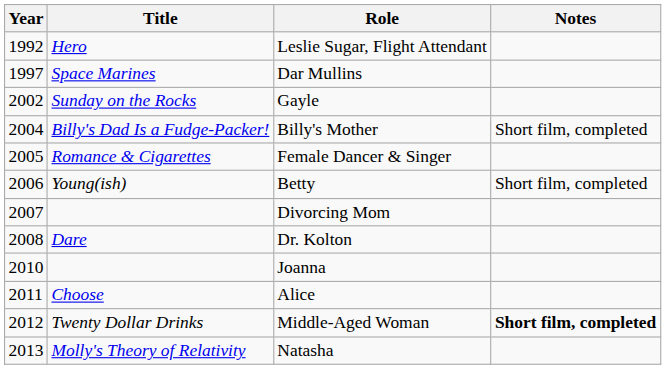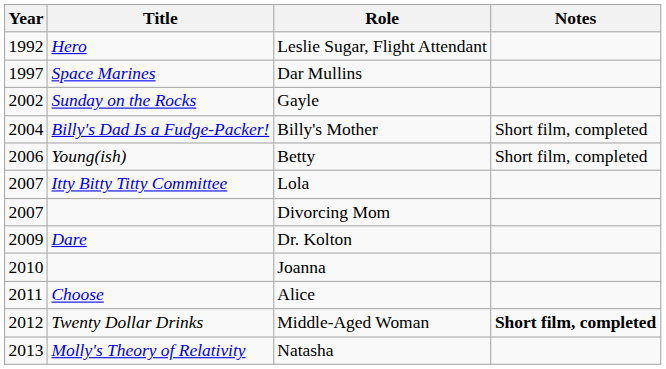 <table class="wikitable sortable">
 <tr>
 <th>Year</th>
 <th>Title</th>
 <th>Role</th>
 <th class="unsortable">Notes</th>
 </tr>
 <tr>
 <td>1992</td>
 <td><em><a href='#'>Hero</a></em></td>
 <td>Leslie Sugar, Flight Attendant</td>
 <td></td>
 </tr>
 <tr>
 <td>1997</td>
 <td><em><a href='#'>Space Marines</a></em></td>
 <td>Dar Mullins</td>
 <td></td>
 </tr>
 <tr>
 <td>2002</td>
 <td><em><a href='#'>Sunday on the Rocks</a></em></td>
 <td>Gayle</td>
 <td></td>
 </tr>
 <tr>
 <td>2004</td>
 <td><em><a href='#'>Billy's Dad Is a Fudge-Packer!</a></em></td>
 <td>Billy's Mother</td>
 <td>Short film, completed</td>
 </tr>
 <tr>
-<td>2005</td>
-<td><em><a href='#'>Romance & Cigarettes</a></em></td>
-<td>Female Dancer & Singer</td>
-<td></td>
-</tr>
-<tr>
 <td>2006</td>
 <td><em>Young(ish)</em></td>
 <td>Betty</td>
 <td>Short film, completed</td>
+</tr>
+<tr>
+<td>2007</td>
+<td><em><a href='#'>Itty Bitty Titty Committee</a></em></td>
+<td>Lola</td>
+<td></td>
 </tr>
 <tr>
 <td>2007</td>
 <td><em></em></td>
 <td>Divorcing Mom</td>
 <td></td>
 </tr>
 <tr>
-<td>2008</td>
+<td>2009</td>
 <td><em><a href='#'>Dare</a></em></td>
 <td>Dr. Kolton</td>
 <td></td>
 </tr>
 <tr>
 <td>2010</td>
 <td><em></em></td>
 <td>Joanna</td>
 <td></td>
 </tr>
 <tr>
 <td>2011</td>
 <td><em><a href='#'>Choose</a></em></td>
 <td>Alice</td>
 <td></td>
 </tr>
 <tr>
 <td>2012</td>
 <td><em>Twenty Dollar Drinks</em></td>
 <td>Middle-Aged Woman</td>
 <td><strong>Short film, completed</strong></td>
 </tr>
 <tr>
 <td>2013</td>
 <td><em><a href='#'>Molly's Theory of Relativity</a></em></td>
 <td>Natasha</td>
 <td></td>
 </tr>
 </table>
